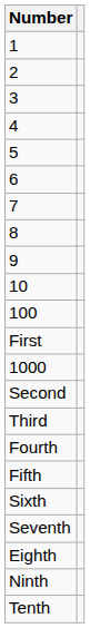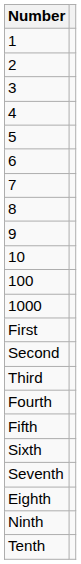 <table class="wikitable">
 <tr>
 <th>Number</th>
 <th></th>
 </tr>
 <tr>
 <td>1</td>
 <td></td>
 </tr>
 <tr>
 <td>2</td>
 <td></td>
 </tr>
 <tr>
 <td>3</td>
 <td></td>
 </tr>
 <tr>
 <td>4</td>
 <td></td>
 </tr>
 <tr>
 <td>5</td>
 <td></td>
 </tr>
 <tr>
 <td>6</td>
 <td></td>
 </tr>
 <tr>
 <td>7</td>
 <td></td>
 </tr>
 <tr>
 <td>8</td>
 <td></td>
 </tr>
 <tr>
 <td>9</td>
 <td></td>
 </tr>
 <tr>
 <td>10</td>
 <td></td>
 </tr>
 <tr>
 <td>100</td>
 <td></td>
 </tr>
 <tr>
-<td>First</td>
+<td>1000</td>
 <td></td>
 </tr>
 <tr>
-<td>1000</td>
+<td>First</td>
 <td></td>
 </tr>
 <tr>
 <td>Second</td>
 <td></td>
 </tr>
 <tr>
 <td>Third</td>
 <td></td>
 </tr>
 <tr>
 <td>Fourth</td>
 <td></td>
 </tr>
 <tr>
 <td>Fifth</td>
 <td></td>
 </tr>
 <tr>
 <td>Sixth</td>
 <td></td>
 </tr>
 <tr>
 <td>Seventh</td>
 <td></td>
 </tr>
 <tr>
 <td>Eighth</td>
 <td></td>
 </tr>
 <tr>
 <td>Ninth</td>
 <td></td>
 </tr>
 <tr>
 <td>Tenth</td>
 <td></td>
 </tr>
 </table>
